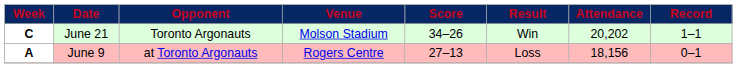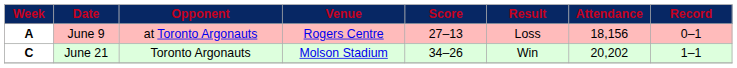 <table class="wikitable sortable">
 <tr>
 <th style="background:#072764;color:#c6011f;" width="6%">Week</th>
 <th style="background:#072764;color:#c6011f;" width="8%">Date</th>
 <th style="background:#072764;color:#c6011f;" width="20%">Opponent</th>
 <th style="background:#072764;color:#c6011f;" width="15%">Venue</th>
 <th style="background:#072764;color:#c6011f;" width="10%">Score</th>
 <th style="background:#072764;color:#c6011f;" width="10%">Result</th>
 <th style="background:#072764;color:#c6011f;" width="10%">Attendance</th>
 <th style="background:#072764;color:#c6011f;" width="10%">Record</th>
 </tr>
+<tr align="center" bgcolor="#ffbbbb">
+<td style="text-align:center; background:white;"><span><strong>A</strong></span></td>
+<td>June 9</td>
+<td>at <a href='#'>Toronto Argonauts</a></td>
+<td><a href='#'>Rogers Centre</a></td>
+<td>27–13</td>
+<td>Loss</td>
+<td>18,156</td>
+<td>0–1</td>
+</tr>
 <tr align="center" bgcolor="#ddffdd">
 <td style="text-align:center; background:white;"><span><strong>C</strong></span></td>
 <td>June 21</td>
 <td>Toronto Argonauts</td>
 <td><a href='#'>Molson Stadium</a></td>
 <td>34–26</td>
 <td>Win</td>
 <td>20,202</td>
 <td>1–1</td>
 </tr>
-<tr align="center" bgcolor="#ffbbbb">
-<td style="text-align:center; background:white;"><span><strong>A</strong></span></td>
-<td>June 9</td>
-<td>at <a href='#'>Toronto Argonauts</a></td>
-<td><a href='#'>Rogers Centre</a></td>
-<td>27–13</td>
-<td>Loss</td>
-<td>18,156</td>
-<td>0–1</td>
-</tr>
 <tr>
 </tr>
 </table>
